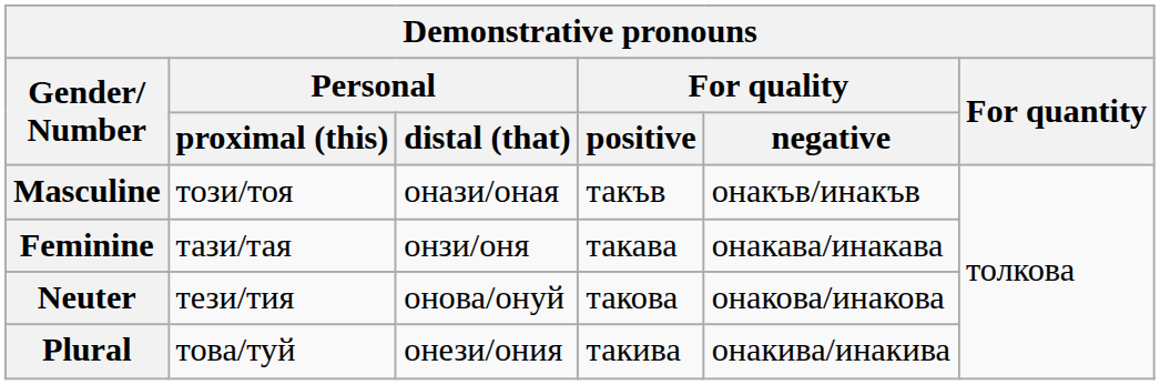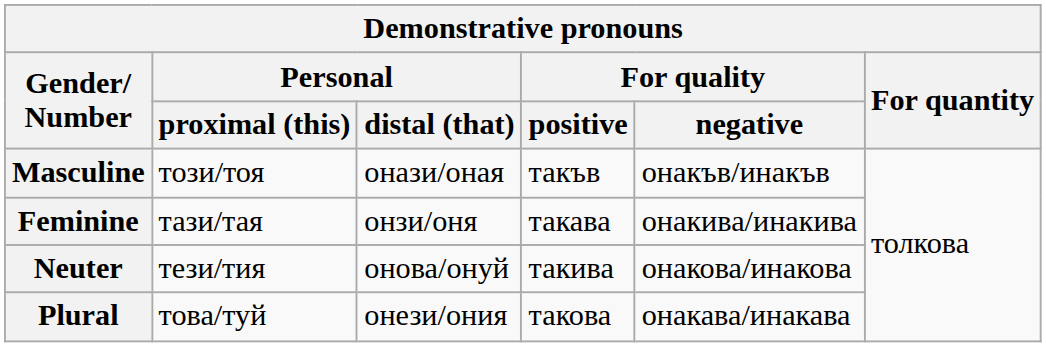 <table class="wikitable">
 <tr>
 <th colspan="6">Demonstrative pronouns</th>
 </tr>
 <tr>
 <th rowspan="2">Gender/<br>Number</th>
 <th colspan="2">Personal</th>
 <th colspan="2">For quality</th>
 <th rowspan="2">For quantity</th>
 </tr>
 <tr>
 <th>proximal (this)</th>
 <th>distal (that)</th>
 <th>positive</th>
 <th>negative</th>
 </tr>
 <tr>
 <th>Masculine</th>
 <td>този/тоя</td>
 <td>онази/оная</td>
 <td>такъв</td>
 <td>онакъв/инакъв</td>
 <td rowspan="4">толкова</td>
 </tr>
 <tr>
 <th>Feminine</th>
 <td>тази/тая</td>
 <td>онзи/оня</td>
 <td>такава</td>
-<td>онакава/инакава</td>
+<td>онакива/инакива</td>
 </tr>
 <tr>
 <th>Neuter</th>
 <td>тези/тия</td>
 <td>онова/онуй</td>
-<td>такова</td>
+<td>такива</td>
 <td>онакова/инакова</td>
 </tr>
 <tr>
 <th>Plural</th>
 <td>това/туй</td>
 <td>онези/ония</td>
-<td>такива</td>
-<td>онакива/инакива</td>
+<td>такова</td>
+<td>онакава/инакава</td>
 </tr>
 </table>
